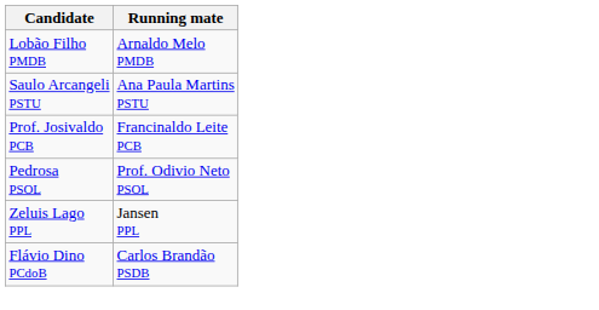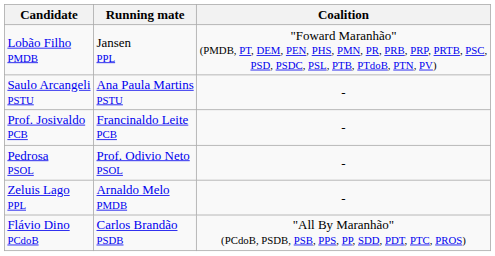 <table class="sortable wikitable">
 <tr style="background:#ececec; vertical-align:top;">
 <th>Candidate</th>
 <th>Running mate</th>
+<th>Coalition</th>
 </tr>
 <tr>
 <td><a href='#'>Lobão Filho</a><br><small><a href='#'>PMDB</a></small></td>
-<td><a href='#'>Arnaldo Melo</a><br><small><a href='#'>PMDB</a></small></td>
+<td>Jansen<br><small><a href='#'>PPL</a></small></td>
+<td style="text-align:center;">"Foward Maranhão"<br><small>(PMDB, <a href='#'>PT</a>, <a href='#'>DEM</a>, <a href='#'>PEN</a>, <a href='#'>PHS</a>, <a href='#'>PMN</a>, <a href='#'>PR</a>, <a href='#'>PRB</a>, <a href='#'>PRP</a>, <a href='#'>PRTB</a>, <a href='#'>PSC</a>,<br> <a href='#'>PSD</a>, <a href='#'>PSDC</a>, <a href='#'>PSL</a>, <a href='#'>PTB</a>, <a href='#'>PTdoB</a>, <a href='#'>PTN</a>, <a href='#'>PV</a>)</small></td>
 </tr>
 <tr>
 <td><a href='#'>Saulo Arcangeli</a><br><small><a href='#'>PSTU</a></small></td>
 <td><a href='#'>Ana Paula Martins</a><br><small><a href='#'>PSTU</a></small></td>
+<td style="text-align:center;">-</td>
 </tr>
 <tr>
 <td><a href='#'>Prof. Josivaldo</a><br><small><a href='#'>PCB</a></small></td>
 <td><a href='#'>Francinaldo Leite</a><br><small><a href='#'>PCB</a></small></td>
+<td style="text-align:center;">-</td>
 </tr>
 <tr>
 <td><a href='#'>Pedrosa</a><br><small><a href='#'>PSOL</a></small></td>
 <td><a href='#'>Prof. Odivio Neto</a><br><small><a href='#'>PSOL</a></small></td>
+<td style="text-align:center;">-</td>
 </tr>
 <tr>
 <td><a href='#'>Zeluis Lago</a><br><small><a href='#'>PPL</a></small></td>
-<td>Jansen<br><small><a href='#'>PPL</a></small></td>
+<td><a href='#'>Arnaldo Melo</a><br><small><a href='#'>PMDB</a></small></td>
+<td style="text-align:center;">-</td>
 </tr>
 <tr>
 <td><a href='#'>Flávio Dino</a><br><small><a href='#'>PCdoB</a></small></td>
 <td><a href='#'>Carlos Brandão</a><br><small><a href='#'>PSDB</a></small></td>
+<td style="text-align:center;">"All By Maranhão"<br><small>(PCdoB, PSDB, <a href='#'>PSB</a>, <a href='#'>PPS</a>, <a href='#'>PP</a>, <a href='#'>SDD</a>, <a href='#'>PDT</a>, <a href='#'>PTC</a>, <a href='#'>PROS</a>)</small></td>
 </tr>
 </table>
